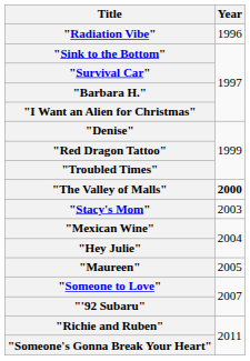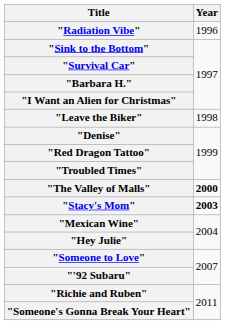 <table class="wikitable">
 <tr>
 <th>Title</th>
 <th>Year</th>
 </tr>
 <tr>
 <th>"<a href='#'>Radiation Vibe</a>"</th>
 <td>1996</td>
 </tr>
 <tr>
 <th>"<a href='#'>Sink to the Bottom</a>"</th>
 <td rowspan="4">1997</td>
 </tr>
 <tr>
 <th>"<a href='#'>Survival Car</a>"</th>
 </tr>
 <tr>
 <th>"Barbara H."</th>
 </tr>
 <tr>
 <th>"I Want an Alien for Christmas"</th>
 </tr>
 <tr>
+<th>"Leave the Biker"</th>
+<td>1998</td>
+</tr>
+<tr>
 <th>"Denise"</th>
 <td rowspan="3">1999</td>
 </tr>
 <tr>
 <th>"Red Dragon Tattoo"</th>
 </tr>
 <tr>
 <th>"Troubled Times"</th>
 </tr>
 <tr>
 <th>"The Valley of Malls"</th>
 <td><strong>2000</strong></td>
 </tr>
 <tr>
 <th>"<a href='#'>Stacy's Mom</a>"</th>
-<td>2003</td>
+<td><strong>2003</strong></td>
 </tr>
 <tr>
 <th>"Mexican Wine"</th>
 <td rowspan="2">2004</td>
 </tr>
 <tr>
 <th>"Hey Julie"</th>
-</tr>
-<tr>
-<th>"Maureen"</th>
-<td>2005</td>
 </tr>
 <tr>
 <th>"<a href='#'>Someone to Love</a>"</th>
 <td rowspan="2">2007</td>
 </tr>
 <tr>
 <th>"'92 Subaru"</th>
 </tr>
 <tr>
 <th>"Richie and Ruben"</th>
 <td rowspan="2">2011</td>
 </tr>
 <tr>
 <th>"Someone's Gonna Break Your Heart"</th>
 </tr>
 </table>
